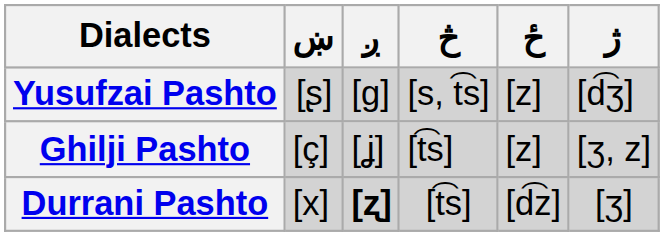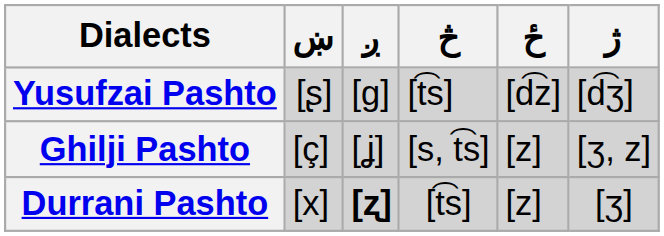 <table class="wikitable" align="center">
 <tr>
 <th style="padding:5px;">Dialects</th>
 <th align = «center»><span>ښ</span></th>
 <th align = «center»><span>ږ</span></th>
 <th align = «center»><span>څ</span></th>
 <th align = «center»><span>ځ</span></th>
 <th align = «center»><span>ژ</span></th>
 </tr>
 <tr style="background:LightGrey">
 <th align = «left»><a href='#'>Yusufzai Pashto</a></th>
 <td align = "center">[ʂ]</td>
 <td align = «center»>[ɡ]</td>
-<td align = «center»>[s, t͡s]</td>
-<td align = «center»>[z]</td>
+<td align = «center»>[t͡s]</td>
+<td align = "center">[d͡z]</td>
 <td align = «center»>[d͡ʒ]</td>
 </tr>
 <tr style="background:LightGrey">
 <th align = «left»><a href='#'>Ghilji Pashto</a></th>
 <td align = «center»>[ç]</td>
 <td align = «center»>[ʝ]</td>
-<td align = «center»>[t͡s]</td>
+<td align = «center»>[s, t͡s]</td>
 <td align = «center»>[z]</td>
 <td align = «center»>[ʒ, z]</td>
 </tr>
 <tr style="background:LightGrey">
 <th align = «left»><a href='#'>Durrani Pashto</a></th>
 <td align = «center»>[x]</td>
 <td align = "center"><strong>[ʐ]</strong></td>
 <td align = "center">[t͡s]</td>
-<td align = "center">[d͡z]</td>
+<td align = «center»>[z]</td>
 <td align = "center">[ʒ]</td>
 </tr>
 </table>
